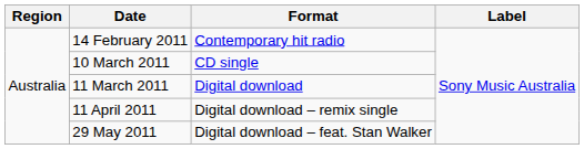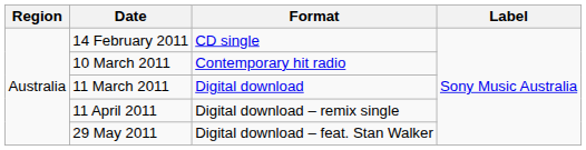 <table class="wikitable">
 <tr>
 <th>Region</th>
 <th>Date</th>
 <th>Format</th>
 <th>Label</th>
 </tr>
 <tr>
 <td rowspan="5">Australia</td>
 <td>14 February 2011</td>
-<td><a href='#'>Contemporary hit radio</a></td>
+<td><a href='#'>CD single</a></td>
 <td rowspan="5"><a href='#'>Sony Music Australia</a></td>
 </tr>
 <tr>
 <td>10 March 2011</td>
-<td><a href='#'>CD single</a></td>
+<td><a href='#'>Contemporary hit radio</a></td>
 </tr>
 <tr>
 <td>11 March 2011</td>
 <td><a href='#'>Digital download</a></td>
 </tr>
 <tr>
 <td>11 April 2011</td>
 <td>Digital download – remix single</td>
 </tr>
 <tr>
 <td>29 May 2011</td>
 <td>Digital download – feat. Stan Walker</td>
 </tr>
 </table>
